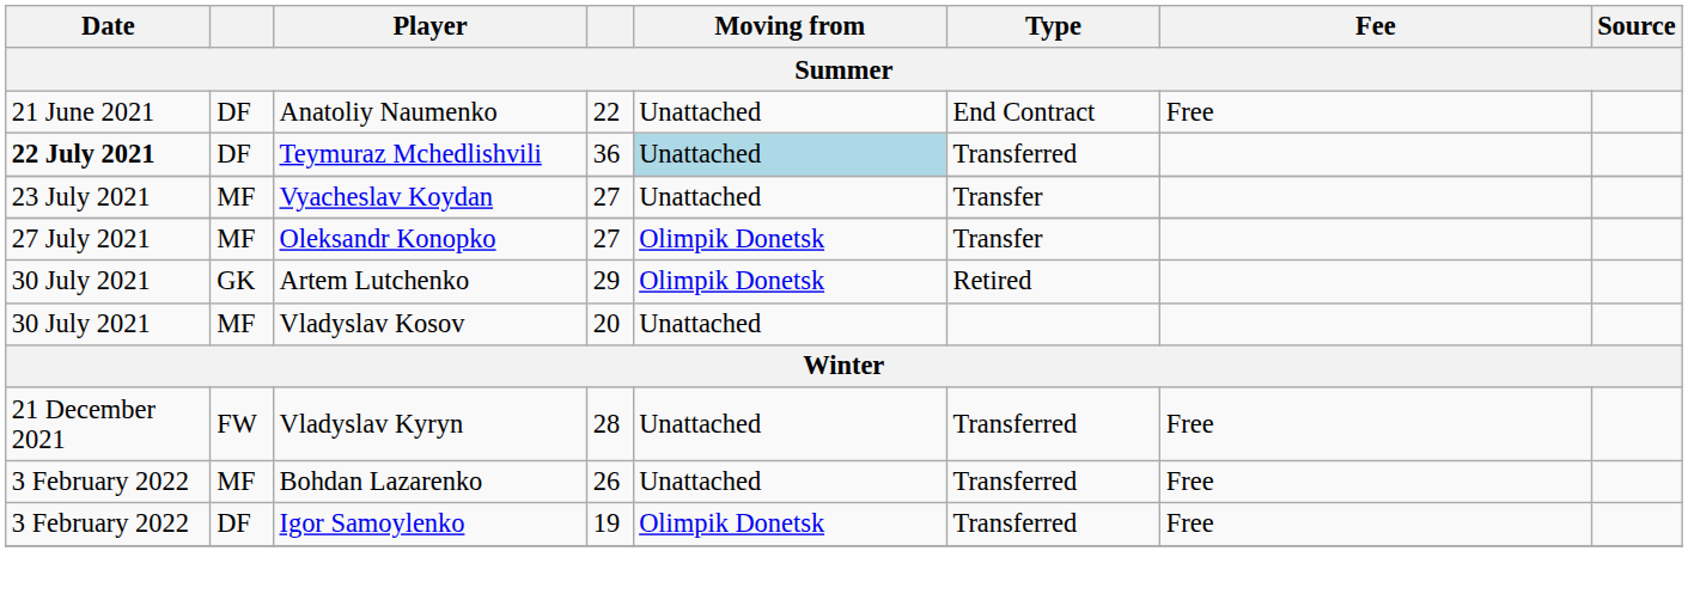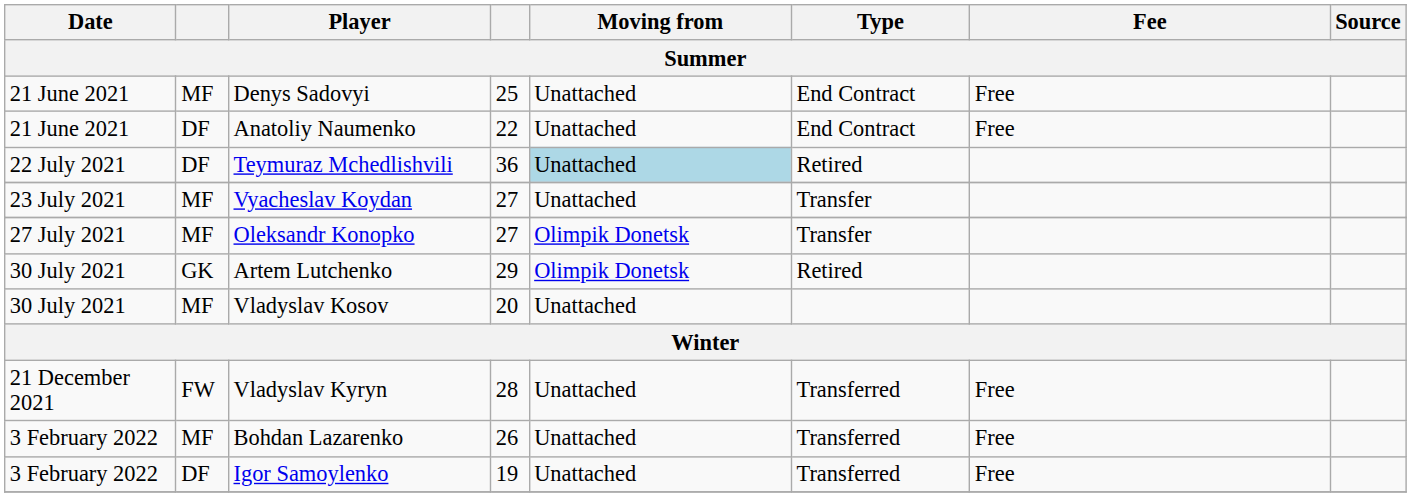 <table class="wikitable sortable">
 <tr>
 <th style="width:115px;">Date</th>
 <th style="width:30px;"></th>
 <th style="width:180px;">Player</th>
 <th style="width:20px;"></th>
 <th style="width:180px;">Moving from</th>
 <th style="width:120px;" class="unsortable">Type</th>
 <th style="width:250px;" class="unsortable">Fee</th>
 <th style="width:20px;">Source</th>
 </tr>
 <tr>
 <th colspan="8">Summer</th>
 </tr>
 <tr>
 <td>21 June 2021</td>
+<td>MF</td>
+<td> Denys Sadovyi</td>
+<td>25</td>
+<td>Unattached</td>
+<td>End Contract</td>
+<td>Free</td>
+<td></td>
+</tr>
+<tr>
+<td>21 June 2021</td>
 <td>DF</td>
 <td> Anatoliy Naumenko</td>
 <td>22</td>
 <td>Unattached</td>
 <td>End Contract</td>
 <td>Free</td>
 <td></td>
 </tr>
 <tr>
-<td><strong>22 July 2021</strong></td>
+<td>22 July 2021</td>
 <td>DF</td>
 <td> <a href='#'>Teymuraz Mchedlishvili</a></td>
 <td>36</td>
 <td style="background: lightblue;">Unattached</td>
-<td>Transferred</td>
+<td>Retired</td>
 <td></td>
 <td></td>
 </tr>
 <tr>
 </tr>
 <tr>
 <td>23 July 2021</td>
 <td>MF</td>
 <td> <a href='#'>Vyacheslav Koydan</a></td>
 <td>27</td>
 <td>Unattached</td>
 <td>Transfer</td>
 <td></td>
 <td></td>
 </tr>
 <tr>
 </tr>
 <tr>
 <td>27 July 2021</td>
 <td>MF</td>
 <td> <a href='#'>Oleksandr Konopko</a></td>
 <td>27</td>
 <td> <a href='#'>Olimpik Donetsk</a></td>
 <td>Transfer</td>
 <td></td>
 <td></td>
 </tr>
 <tr>
 <td>30 July 2021</td>
 <td>GK</td>
 <td> Artem Lutchenko</td>
 <td>29</td>
 <td> <a href='#'>Olimpik Donetsk</a></td>
 <td>Retired</td>
 <td></td>
 <td></td>
 </tr>
 <tr>
 <td>30 July 2021</td>
 <td>MF</td>
 <td> Vladyslav Kosov</td>
 <td>20</td>
 <td>Unattached</td>
 <td></td>
 <td></td>
 </tr>
 <tr>
 <th colspan=8>Winter</th>
 </tr>
 <tr>
 <td>21 December 2021</td>
 <td>FW</td>
 <td> Vladyslav Kyryn</td>
 <td>28</td>
 <td>Unattached</td>
 <td>Transferred</td>
 <td>Free</td>
 <td></td>
 </tr>
 <tr>
 <td>3 February 2022</td>
 <td>MF</td>
 <td> Bohdan Lazarenko</td>
 <td>26</td>
 <td>Unattached</td>
 <td>Transferred</td>
 <td>Free</td>
 <td></td>
 </tr>
 <tr>
 <td>3 February 2022</td>
 <td>DF</td>
 <td> <a href='#'>Igor Samoylenko</a></td>
 <td>19</td>
-<td> <a href='#'>Olimpik Donetsk</a></td>
+<td>Unattached</td>
 <td>Transferred</td>
 <td>Free</td>
 <td></td>
 </tr>
 <tr>
 </tr>
 </table>
